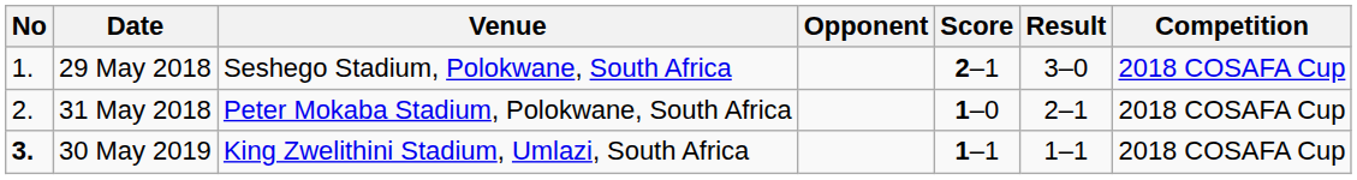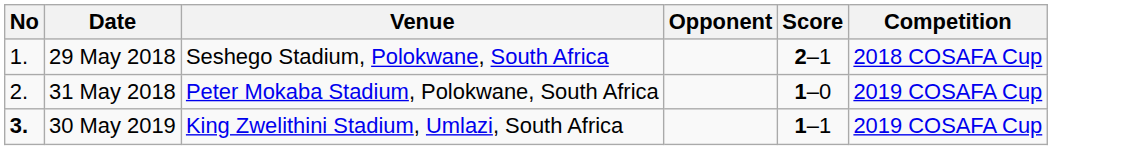 <table class="wikitable">
 <tr>
 <th>No</th>
 <th>Date</th>
 <th>Venue</th>
 <th>Opponent</th>
 <th>Score</th>
-<th>Result</th>
 <th>Competition</th>
 </tr>
 <tr>
 <td>1.</td>
 <td>29 May 2018</td>
 <td>Seshego Stadium, <a href='#'>Polokwane</a>, <a href='#'>South Africa</a></td>
 <td></td>
 <td align=center><strong>2</strong>–1</td>
-<td align=center>3–0</td>
 <td><a href='#'>2018 COSAFA Cup</a></td>
 </tr>
 <tr>
 <td>2.</td>
 <td>31 May 2018</td>
 <td><a href='#'>Peter Mokaba Stadium</a>, Polokwane, South Africa</td>
 <td></td>
 <td align=center><strong>1</strong>–0</td>
-<td align=center>2–1</td>
-<td>2018 COSAFA Cup</td>
+<td><a href='#'>2019 COSAFA Cup</a></td>
 </tr>
 <tr>
 <td><strong>3.</strong></td>
 <td>30 May 2019</td>
 <td><a href='#'>King Zwelithini Stadium</a>, <a href='#'>Umlazi</a>, South Africa</td>
 <td></td>
 <td align=center><strong>1</strong>–1</td>
-<td align=center>1–1</td>
-<td>2018 COSAFA Cup</td>
+<td><a href='#'>2019 COSAFA Cup</a></td>
 </tr>
 </table>
